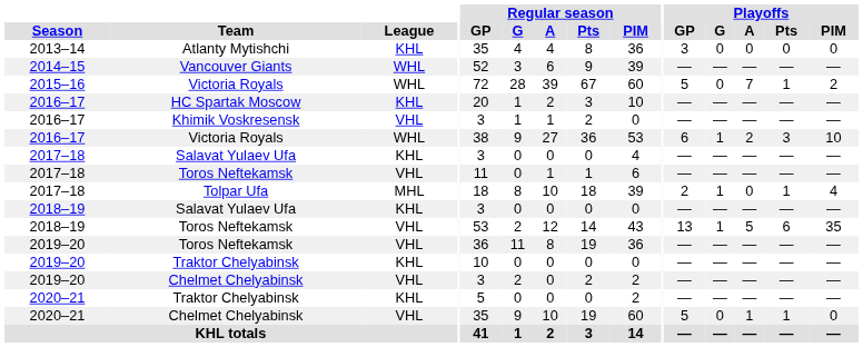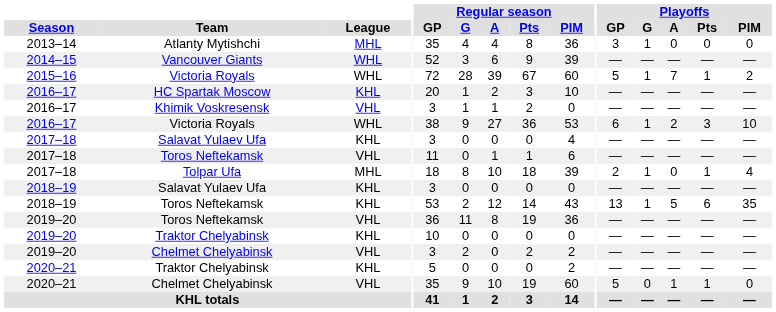 <table border="0" cellpadding="1" cellspacing="0" style="text-align:center; width:60em">
 <tr bgcolor="#e0e0e0">
 <th colspan="3" bgcolor="#ffffff"></th>
 <th rowspan="104" bgcolor="#ffffff"></th>
 <th colspan="5"><a href='#'>Regular season</a></th>
 <th rowspan="104" bgcolor="#ffffff"></th>
 <th colspan="5"><a href='#'>Playoffs</a></th>
 </tr>
 <tr bgcolor="#e0e0e0">
 <th><a href='#'>Season</a></th>
 <th>Team</th>
 <th>League</th>
 <th>GP</th>
 <th><a href='#'>G</a></th>
 <th><a href='#'>A</a></th>
 <th><a href='#'>Pts</a></th>
 <th><a href='#'>PIM</a></th>
 <th>GP</th>
 <th>G</th>
 <th>A</th>
 <th>Pts</th>
 <th>PIM</th>
 </tr>
 <tr>
 <td>2013–14</td>
 <td>Atlanty Mytishchi</td>
-<td><a href='#'>KHL</a></td>
+<td><a href='#'>MHL</a></td>
 <td>35</td>
 <td>4</td>
 <td>4</td>
 <td>8</td>
 <td>36</td>
 <td>3</td>
-<td>0</td>
+<td>1</td>
 <td>0</td>
 <td>0</td>
 <td>0</td>
 </tr>
 <tr style="background:#f0f0f0;">
 <td><a href='#'>2014–15</a></td>
 <td><a href='#'>Vancouver Giants</a></td>
 <td><a href='#'>WHL</a></td>
 <td>52</td>
 <td>3</td>
 <td>6</td>
 <td>9</td>
 <td>39</td>
 <td>—</td>
 <td>—</td>
 <td>—</td>
 <td>—</td>
 <td>—</td>
 </tr>
 <tr>
 <td><a href='#'>2015–16</a></td>
 <td><a href='#'>Victoria Royals</a></td>
 <td>WHL</td>
 <td>72</td>
 <td>28</td>
 <td>39</td>
 <td>67</td>
 <td>60</td>
 <td>5</td>
-<td>0</td>
+<td>1</td>
 <td>7</td>
 <td>1</td>
 <td>2</td>
 </tr>
 <tr style="background:#f0f0f0;">
 <td><a href='#'>2016–17</a></td>
 <td><a href='#'>HC Spartak Moscow</a></td>
 <td><a href='#'>KHL</a></td>
 <td>20</td>
 <td>1</td>
 <td>2</td>
 <td>3</td>
 <td>10</td>
 <td>—</td>
 <td>—</td>
 <td>—</td>
 <td>—</td>
 <td>—</td>
 </tr>
 <tr>
 <td>2016–17</td>
 <td><a href='#'>Khimik Voskresensk</a></td>
 <td><a href='#'>VHL</a></td>
 <td>3</td>
 <td>1</td>
 <td>1</td>
 <td>2</td>
 <td>0</td>
 <td>—</td>
 <td>—</td>
 <td>—</td>
 <td>—</td>
 <td>—</td>
 </tr>
 <tr style="background:#f0f0f0;">
 <td><a href='#'>2016–17</a></td>
 <td>Victoria Royals</td>
 <td>WHL</td>
 <td>38</td>
 <td>9</td>
 <td>27</td>
 <td>36</td>
 <td>53</td>
 <td>6</td>
 <td>1</td>
 <td>2</td>
 <td>3</td>
 <td>10</td>
 </tr>
 <tr>
 <td><a href='#'>2017–18</a></td>
 <td><a href='#'>Salavat Yulaev Ufa</a></td>
 <td>KHL</td>
 <td>3</td>
 <td>0</td>
 <td>0</td>
 <td>0</td>
 <td>4</td>
 <td>—</td>
 <td>—</td>
 <td>—</td>
 <td>—</td>
 <td>—</td>
 </tr>
 <tr style="background:#f0f0f0;">
 <td>2017–18</td>
 <td><a href='#'>Toros Neftekamsk</a></td>
 <td>VHL</td>
 <td>11</td>
 <td>0</td>
 <td>1</td>
 <td>1</td>
 <td>6</td>
 <td>—</td>
 <td>—</td>
 <td>—</td>
 <td>—</td>
 <td>—</td>
 </tr>
 <tr>
 <td>2017–18</td>
 <td><a href='#'>Tolpar Ufa</a></td>
 <td>MHL</td>
 <td>18</td>
 <td>8</td>
 <td>10</td>
 <td>18</td>
 <td>39</td>
 <td>2</td>
 <td>1</td>
 <td>0</td>
 <td>1</td>
 <td>4</td>
 </tr>
 <tr style="background:#f0f0f0;">
 <td><a href='#'>2018–19</a></td>
 <td>Salavat Yulaev Ufa</td>
 <td>KHL</td>
 <td>3</td>
 <td>0</td>
 <td>0</td>
 <td>0</td>
 <td>0</td>
 <td>—</td>
 <td>—</td>
 <td>—</td>
 <td>—</td>
 <td>—</td>
 </tr>
 <tr>
 <td>2018–19</td>
 <td>Toros Neftekamsk</td>
-<td>VHL</td>
+<td>KHL</td>
 <td>53</td>
 <td>2</td>
 <td>12</td>
 <td>14</td>
 <td>43</td>
 <td>13</td>
 <td>1</td>
 <td>5</td>
 <td>6</td>
 <td>35</td>
 </tr>
 <tr style="background:#f0f0f0;">
 <td>2019–20</td>
 <td>Toros Neftekamsk</td>
 <td>VHL</td>
 <td>36</td>
 <td>11</td>
 <td>8</td>
 <td>19</td>
 <td>36</td>
 <td>—</td>
 <td>—</td>
 <td>—</td>
 <td>—</td>
 <td>—</td>
 </tr>
 <tr>
 <td><a href='#'>2019–20</a></td>
 <td><a href='#'>Traktor Chelyabinsk</a></td>
 <td>KHL</td>
 <td>10</td>
 <td>0</td>
 <td>0</td>
 <td>0</td>
 <td>0</td>
 <td>—</td>
 <td>—</td>
 <td>—</td>
 <td>—</td>
 <td>—</td>
 </tr>
 <tr style="background:#f0f0f0;">
 <td>2019–20</td>
 <td><a href='#'>Chelmet Chelyabinsk</a></td>
 <td>VHL</td>
 <td>3</td>
 <td>2</td>
 <td>0</td>
 <td>2</td>
 <td>2</td>
 <td>—</td>
 <td>—</td>
 <td>—</td>
 <td>—</td>
 <td>—</td>
 </tr>
 <tr>
 <td><a href='#'>2020–21</a></td>
 <td>Traktor Chelyabinsk</td>
 <td>KHL</td>
 <td>5</td>
 <td>0</td>
 <td>0</td>
 <td>0</td>
 <td>2</td>
 <td>—</td>
 <td>—</td>
 <td>—</td>
 <td>—</td>
 <td>—</td>
 </tr>
 <tr style="background:#f0f0f0;">
 <td>2020–21</td>
 <td>Chelmet Chelyabinsk</td>
 <td>VHL</td>
 <td>35</td>
 <td>9</td>
 <td>10</td>
 <td>19</td>
 <td>60</td>
 <td>5</td>
 <td>0</td>
 <td>1</td>
 <td>1</td>
 <td>0</td>
 </tr>
 <tr style="background:#e0e0e0;">
 <th colspan="3">KHL totals</th>
 <th>41</th>
 <th>1</th>
 <th>2</th>
 <th>3</th>
 <th>14</th>
 <th>—</th>
 <th>—</th>
 <th>—</th>
 <th>—</th>
 <th>—</th>
 </tr>
 </table>
